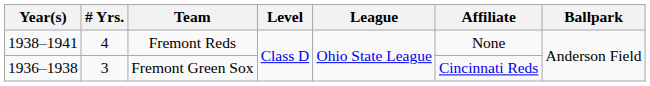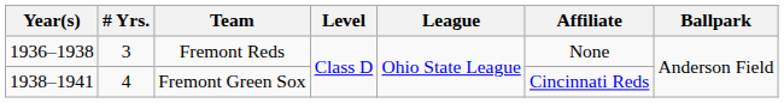 <table class="wikitable" style="text-align:center; font-size: 95%;">
 <tr>
 <th>Year(s)</th>
 <th># Yrs.</th>
 <th>Team</th>
 <th>Level</th>
 <th>League</th>
 <th>Affiliate</th>
 <th>Ballpark</th>
 </tr>
 <tr>
-<td>1938–1941</td>
-<td>4</td>
+<td>1936–1938</td>
+<td>3</td>
 <td>Fremont Reds</td>
 <td rowspan=2><a href='#'>Class D</a></td>
 <td rowspan=2><a href='#'>Ohio State League</a></td>
 <td>None</td>
 <td rowspan=2>Anderson Field</td>
 </tr>
 <tr>
-<td>1936–1938</td>
-<td>3</td>
+<td>1938–1941</td>
+<td>4</td>
 <td>Fremont Green Sox</td>
 <td><a href='#'>Cincinnati Reds</a></td>
 </tr>
 </table>
